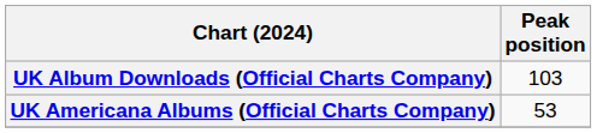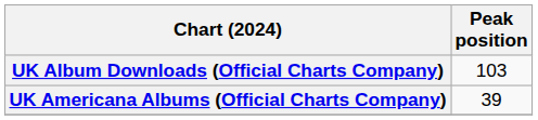 <table class="wikitable sortable plainrowheaders" style="text-align:center">
 <tr>
 <th scope="col">Chart (2024)</th>
 <th scope="col">Peak<br>position</th>
 </tr>
 <tr>
 <th scope="row"><a href='#'>UK Album Downloads</a> (<a href='#'>Official Charts Company</a>)</th>
 <td>103</td>
 </tr>
 <tr>
 <th scope="row"><a href='#'>UK Americana Albums</a> (<a href='#'>Official Charts Company</a>)</th>
-<td>53</td>
+<td>39</td>
 </tr>
 <tr>
 </tr>
 </table>
